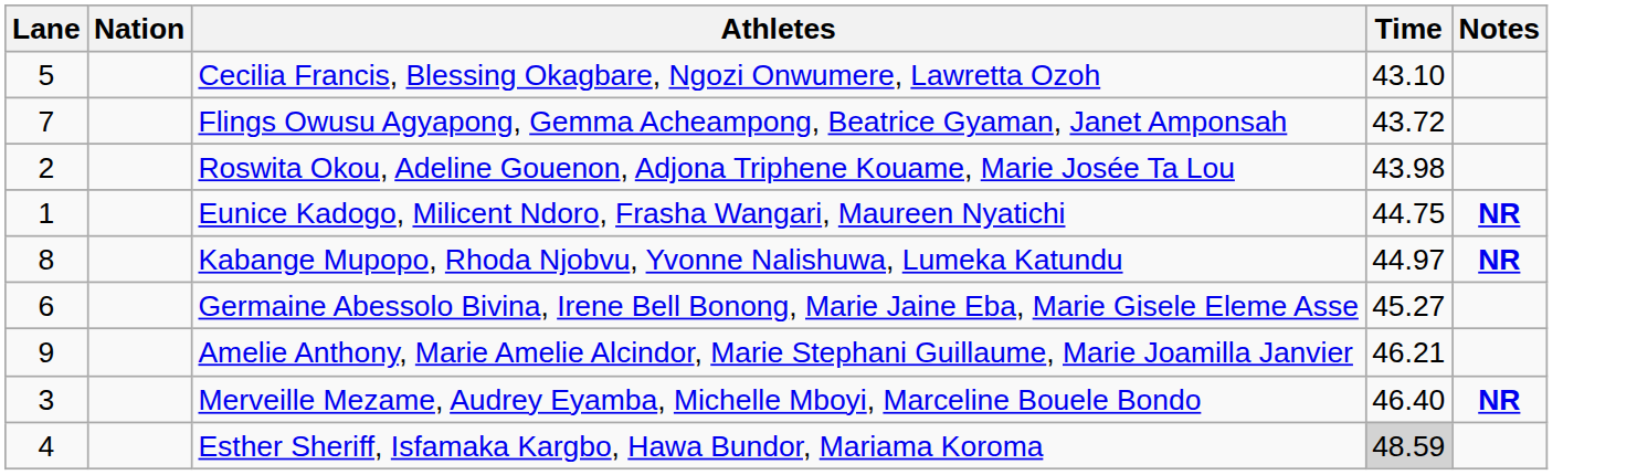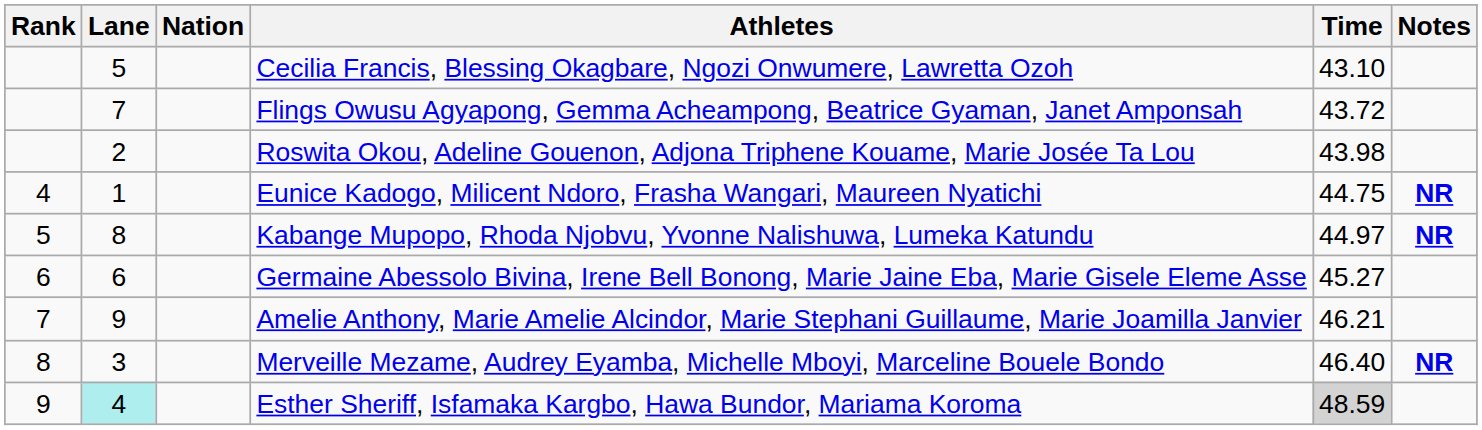 <table class="wikitable sortable" style="text-align:center;font-size:95%">
 <tr>
+<th>Rank</th>
 <th>Lane</th>
 <th>Nation</th>
 <th>Athletes</th>
 <th>Time</th>
 <th>Notes</th>
 </tr>
 <tr>
+<td></td>
 <td>5</td>
 <td align=left></td>
 <td align=left><a href='#'>Cecilia Francis</a>, <a href='#'>Blessing Okagbare</a>, <a href='#'>Ngozi Onwumere</a>, <a href='#'>Lawretta Ozoh</a></td>
 <td>43.10</td>
 <td></td>
 </tr>
 <tr>
+<td></td>
 <td>7</td>
 <td align=left></td>
 <td align=left><a href='#'>Flings Owusu Agyapong</a>, <a href='#'>Gemma Acheampong</a>, <a href='#'>Beatrice Gyaman</a>, <a href='#'>Janet Amponsah</a></td>
 <td>43.72</td>
 <td></td>
 </tr>
 <tr>
+<td></td>
 <td>2</td>
 <td align=left></td>
 <td align=left><a href='#'>Roswita Okou</a>, <a href='#'>Adeline Gouenon</a>, <a href='#'>Adjona Triphene Kouame</a>, <a href='#'>Marie Josée Ta Lou</a></td>
 <td>43.98</td>
 <td></td>
 </tr>
 <tr>
+<td>4</td>
 <td>1</td>
 <td align=left></td>
 <td align=left><a href='#'>Eunice Kadogo</a>, <a href='#'>Milicent Ndoro</a>, <a href='#'>Frasha Wangari</a>, <a href='#'>Maureen Nyatichi</a></td>
 <td>44.75</td>
 <td><strong><a href='#'>NR</a></strong></td>
 </tr>
 <tr>
+<td>5</td>
 <td>8</td>
 <td align=left></td>
 <td align=left><a href='#'>Kabange Mupopo</a>, <a href='#'>Rhoda Njobvu</a>, <a href='#'>Yvonne Nalishuwa</a>, <a href='#'>Lumeka Katundu</a></td>
 <td>44.97</td>
 <td><strong><a href='#'>NR</a></strong></td>
 </tr>
 <tr>
 <td>6</td>
+<td>6</td>
 <td align=left></td>
 <td align=left><a href='#'>Germaine Abessolo Bivina</a>, <a href='#'>Irene Bell Bonong</a>, <a href='#'>Marie Jaine Eba</a>, <a href='#'>Marie Gisele Eleme Asse</a></td>
 <td>45.27</td>
 <td></td>
 </tr>
 <tr>
+<td>7</td>
 <td>9</td>
 <td align=left></td>
 <td align=left><a href='#'>Amelie Anthony</a>, <a href='#'>Marie Amelie Alcindor</a>, <a href='#'>Marie Stephani Guillaume</a>, <a href='#'>Marie Joamilla Janvier</a></td>
 <td>46.21</td>
 <td></td>
 </tr>
 <tr>
+<td>8</td>
 <td>3</td>
 <td align=left></td>
 <td align=left><a href='#'>Merveille Mezame</a>, <a href='#'>Audrey Eyamba</a>, <a href='#'>Michelle Mboyi</a>, <a href='#'>Marceline Bouele Bondo</a></td>
 <td>46.40</td>
 <td><strong><a href='#'>NR</a></strong></td>
 </tr>
 <tr>
-<td>4</td>
+<td>9</td>
+<td style="background: paleturquoise;">4</td>
 <td align=left></td>
 <td align=left><a href='#'>Esther Sheriff</a>, <a href='#'>Isfamaka Kargbo</a>, <a href='#'>Hawa Bundor</a>, <a href='#'>Mariama Koroma</a></td>
 <td style="background: lightgrey;">48.59</td>
 <td></td>
 </tr>
 </table>
